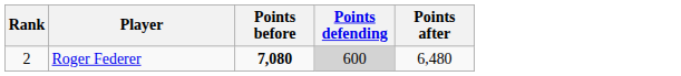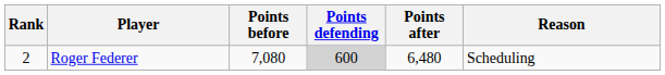 <table class="wikitable sortable">
 <tr>
 <th style="width:30px;">Rank</th>
 <th style="width:185px;">Player</th>
 <th style="width:75px;">Points before</th>
 <th style="width:75px;"><a href='#'>Points defending</a></th>
 <th style="width:75px;">Points after</th>
+<th style="width:200px;">Reason</th>
 </tr>
 <tr>
 <td style="text-align:center;">2</td>
 <td> <a href='#'>Roger Federer</a></td>
-<td style="text-align:center;"><strong>7,080</strong></td>
+<td style="text-align:center;">7,080</td>
 <td style="background: lightgrey; text-align:center;">600</td>
 <td style="text-align:center;">6,480</td>
+<td align="left">Scheduling</td>
 </tr>
 </table>
